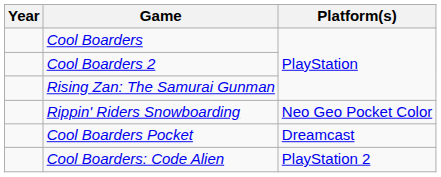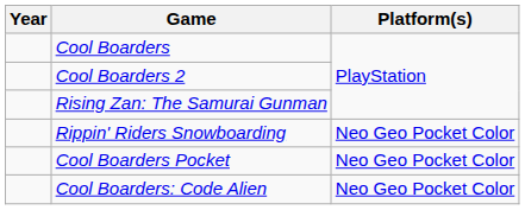 <table class="wikitable sortable">
 <tr>
 <th>Year</th>
 <th>Game</th>
 <th>Platform(s)</th>
 </tr>
 <tr>
 <td></td>
 <td><em><a href='#'>Cool Boarders</a></em></td>
 <td rowspan="3"><a href='#'>PlayStation</a></td>
 </tr>
 <tr>
 <td></td>
 <td><em><a href='#'>Cool Boarders 2</a></em></td>
 </tr>
 <tr>
 <td></td>
 <td><em><a href='#'>Rising Zan: The Samurai Gunman</a></em></td>
 </tr>
 <tr>
 <td></td>
 <td><em><a href='#'>Rippin' Riders Snowboarding</a></em></td>
 <td><a href='#'>Neo Geo Pocket Color</a></td>
 </tr>
 <tr>
 <td></td>
 <td><em><a href='#'>Cool Boarders Pocket</a></em></td>
-<td><a href='#'>Dreamcast</a></td>
+<td><a href='#'>Neo Geo Pocket Color</a></td>
 </tr>
 <tr>
 <td></td>
 <td><em><a href='#'>Cool Boarders: Code Alien</a></em></td>
-<td><a href='#'>PlayStation 2</a></td>
+<td><a href='#'>Neo Geo Pocket Color</a></td>
 </tr>
 </table>
